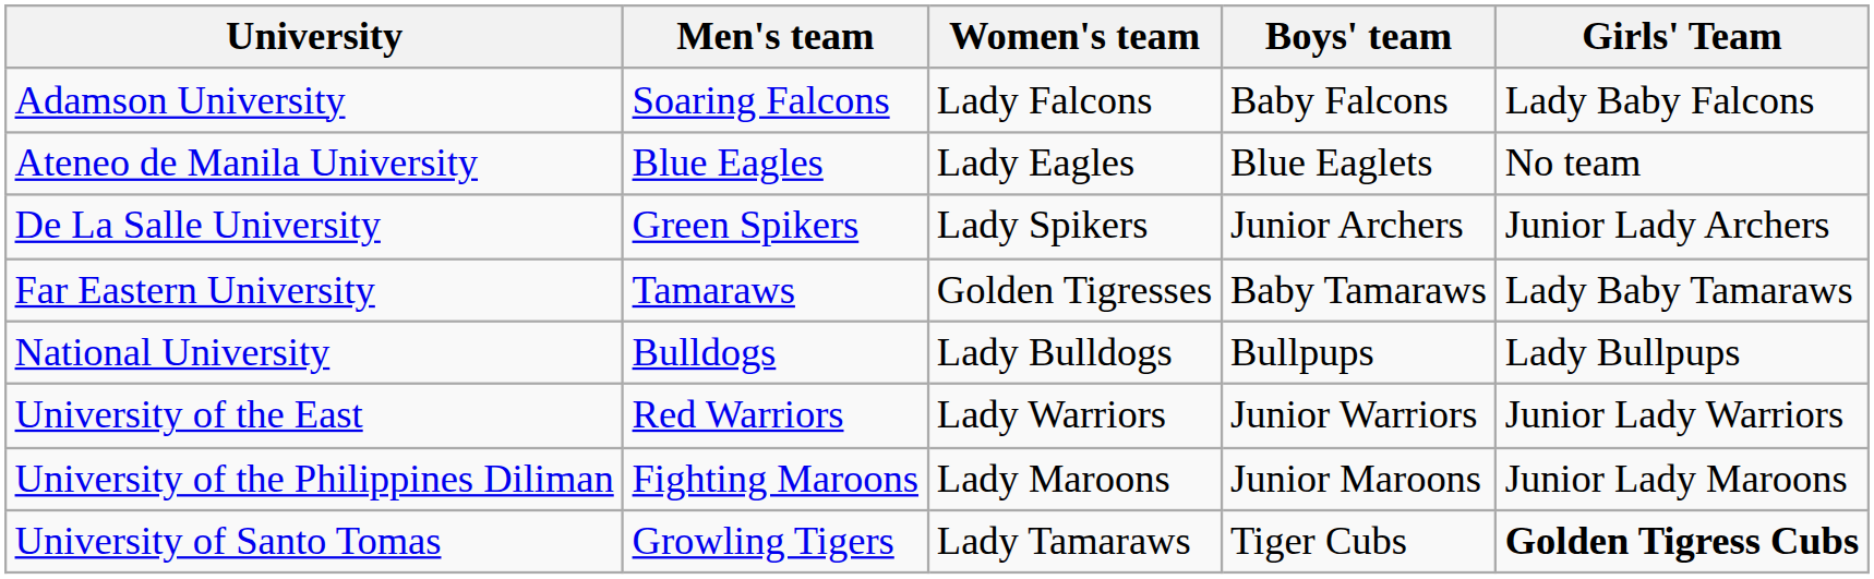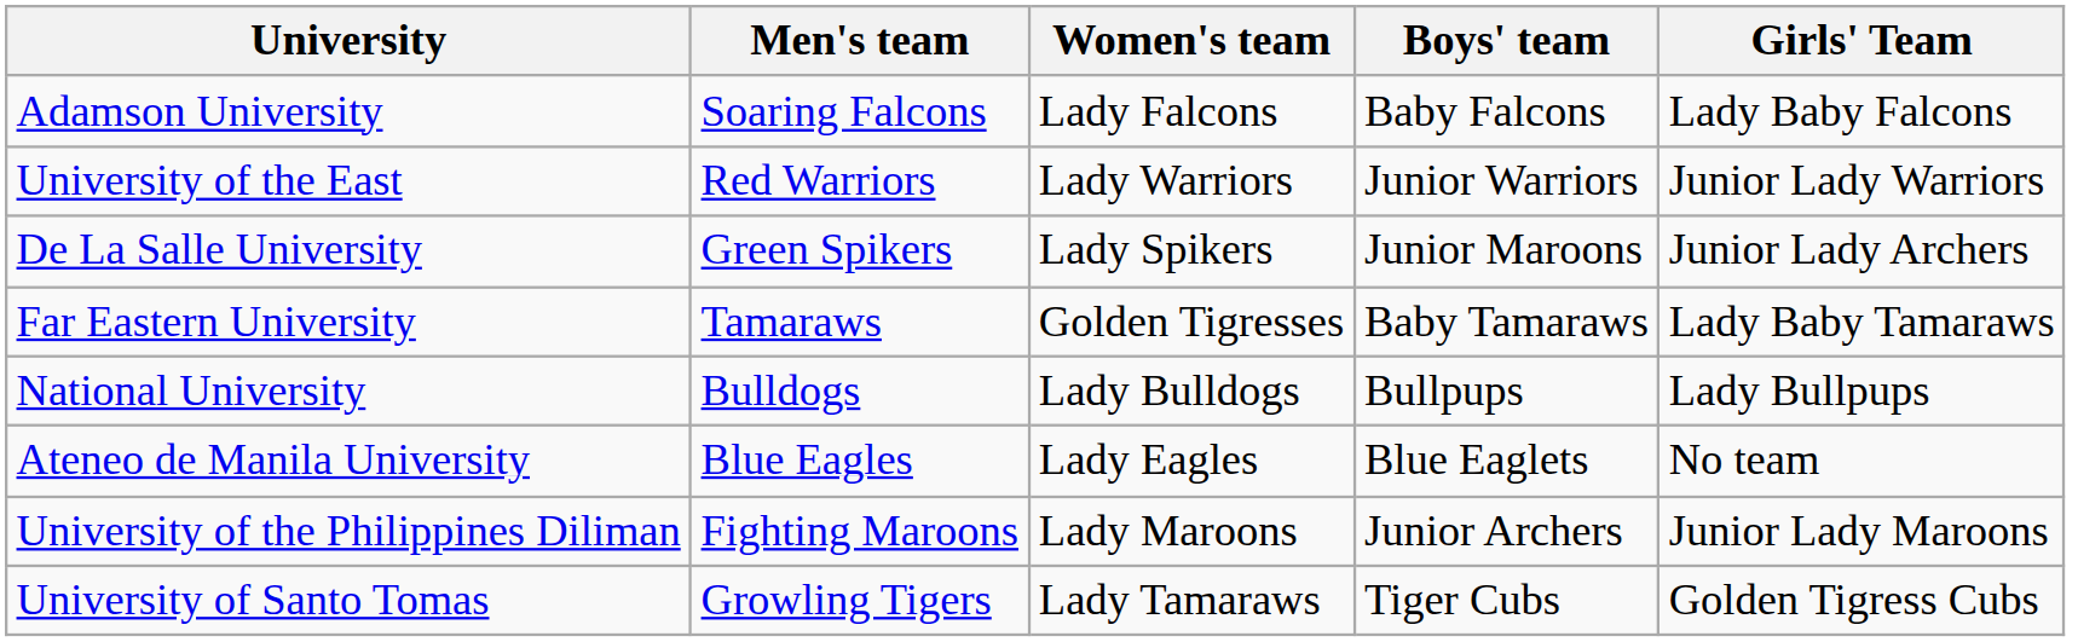 <table class=wikitable>
 <tr>
 <th>University</th>
 <th>Men's team</th>
 <th>Women's team</th>
 <th>Boys' team</th>
 <th>Girls' Team</th>
 </tr>
 <tr>
 <td><a href='#'>Adamson University</a></td>
 <td><a href='#'>Soaring Falcons</a></td>
 <td>Lady Falcons</td>
 <td>Baby Falcons</td>
 <td>Lady Baby Falcons</td>
 </tr>
 <tr>
-<td><a href='#'>Ateneo de Manila University</a></td>
-<td><a href='#'>Blue Eagles</a></td>
-<td>Lady Eagles</td>
-<td>Blue Eaglets</td>
-<td>No team</td>
+<td><a href='#'>University of the East</a></td>
+<td><a href='#'>Red Warriors</a></td>
+<td>Lady Warriors</td>
+<td>Junior Warriors</td>
+<td>Junior Lady Warriors</td>
 </tr>
 <tr>
 <td><a href='#'>De La Salle University</a></td>
 <td><a href='#'>Green Spikers</a></td>
 <td>Lady Spikers</td>
-<td>Junior Archers</td>
+<td>Junior Maroons</td>
 <td>Junior Lady Archers</td>
 </tr>
 <tr>
 <td><a href='#'>Far Eastern University</a></td>
 <td><a href='#'>Tamaraws</a></td>
 <td>Golden Tigresses</td>
 <td>Baby Tamaraws</td>
 <td>Lady Baby Tamaraws</td>
 </tr>
 <tr>
 <td><a href='#'>National University</a></td>
 <td><a href='#'>Bulldogs</a></td>
 <td>Lady Bulldogs</td>
 <td>Bullpups</td>
 <td>Lady Bullpups</td>
 </tr>
 <tr>
-<td><a href='#'>University of the East</a></td>
-<td><a href='#'>Red Warriors</a></td>
-<td>Lady Warriors</td>
-<td>Junior Warriors</td>
-<td>Junior Lady Warriors</td>
+<td><a href='#'>Ateneo de Manila University</a></td>
+<td><a href='#'>Blue Eagles</a></td>
+<td>Lady Eagles</td>
+<td>Blue Eaglets</td>
+<td>No team</td>
 </tr>
 <tr>
 <td><a href='#'>University of the Philippines Diliman</a></td>
 <td><a href='#'>Fighting Maroons</a></td>
 <td>Lady Maroons</td>
-<td>Junior Maroons</td>
+<td>Junior Archers</td>
 <td>Junior Lady Maroons</td>
 </tr>
 <tr>
 <td><a href='#'>University of Santo Tomas</a></td>
 <td><a href='#'>Growling Tigers</a></td>
 <td>Lady Tamaraws</td>
 <td>Tiger Cubs</td>
-<td><strong>Golden Tigress Cubs</strong></td>
+<td>Golden Tigress Cubs</td>
 </tr>
 </table>
